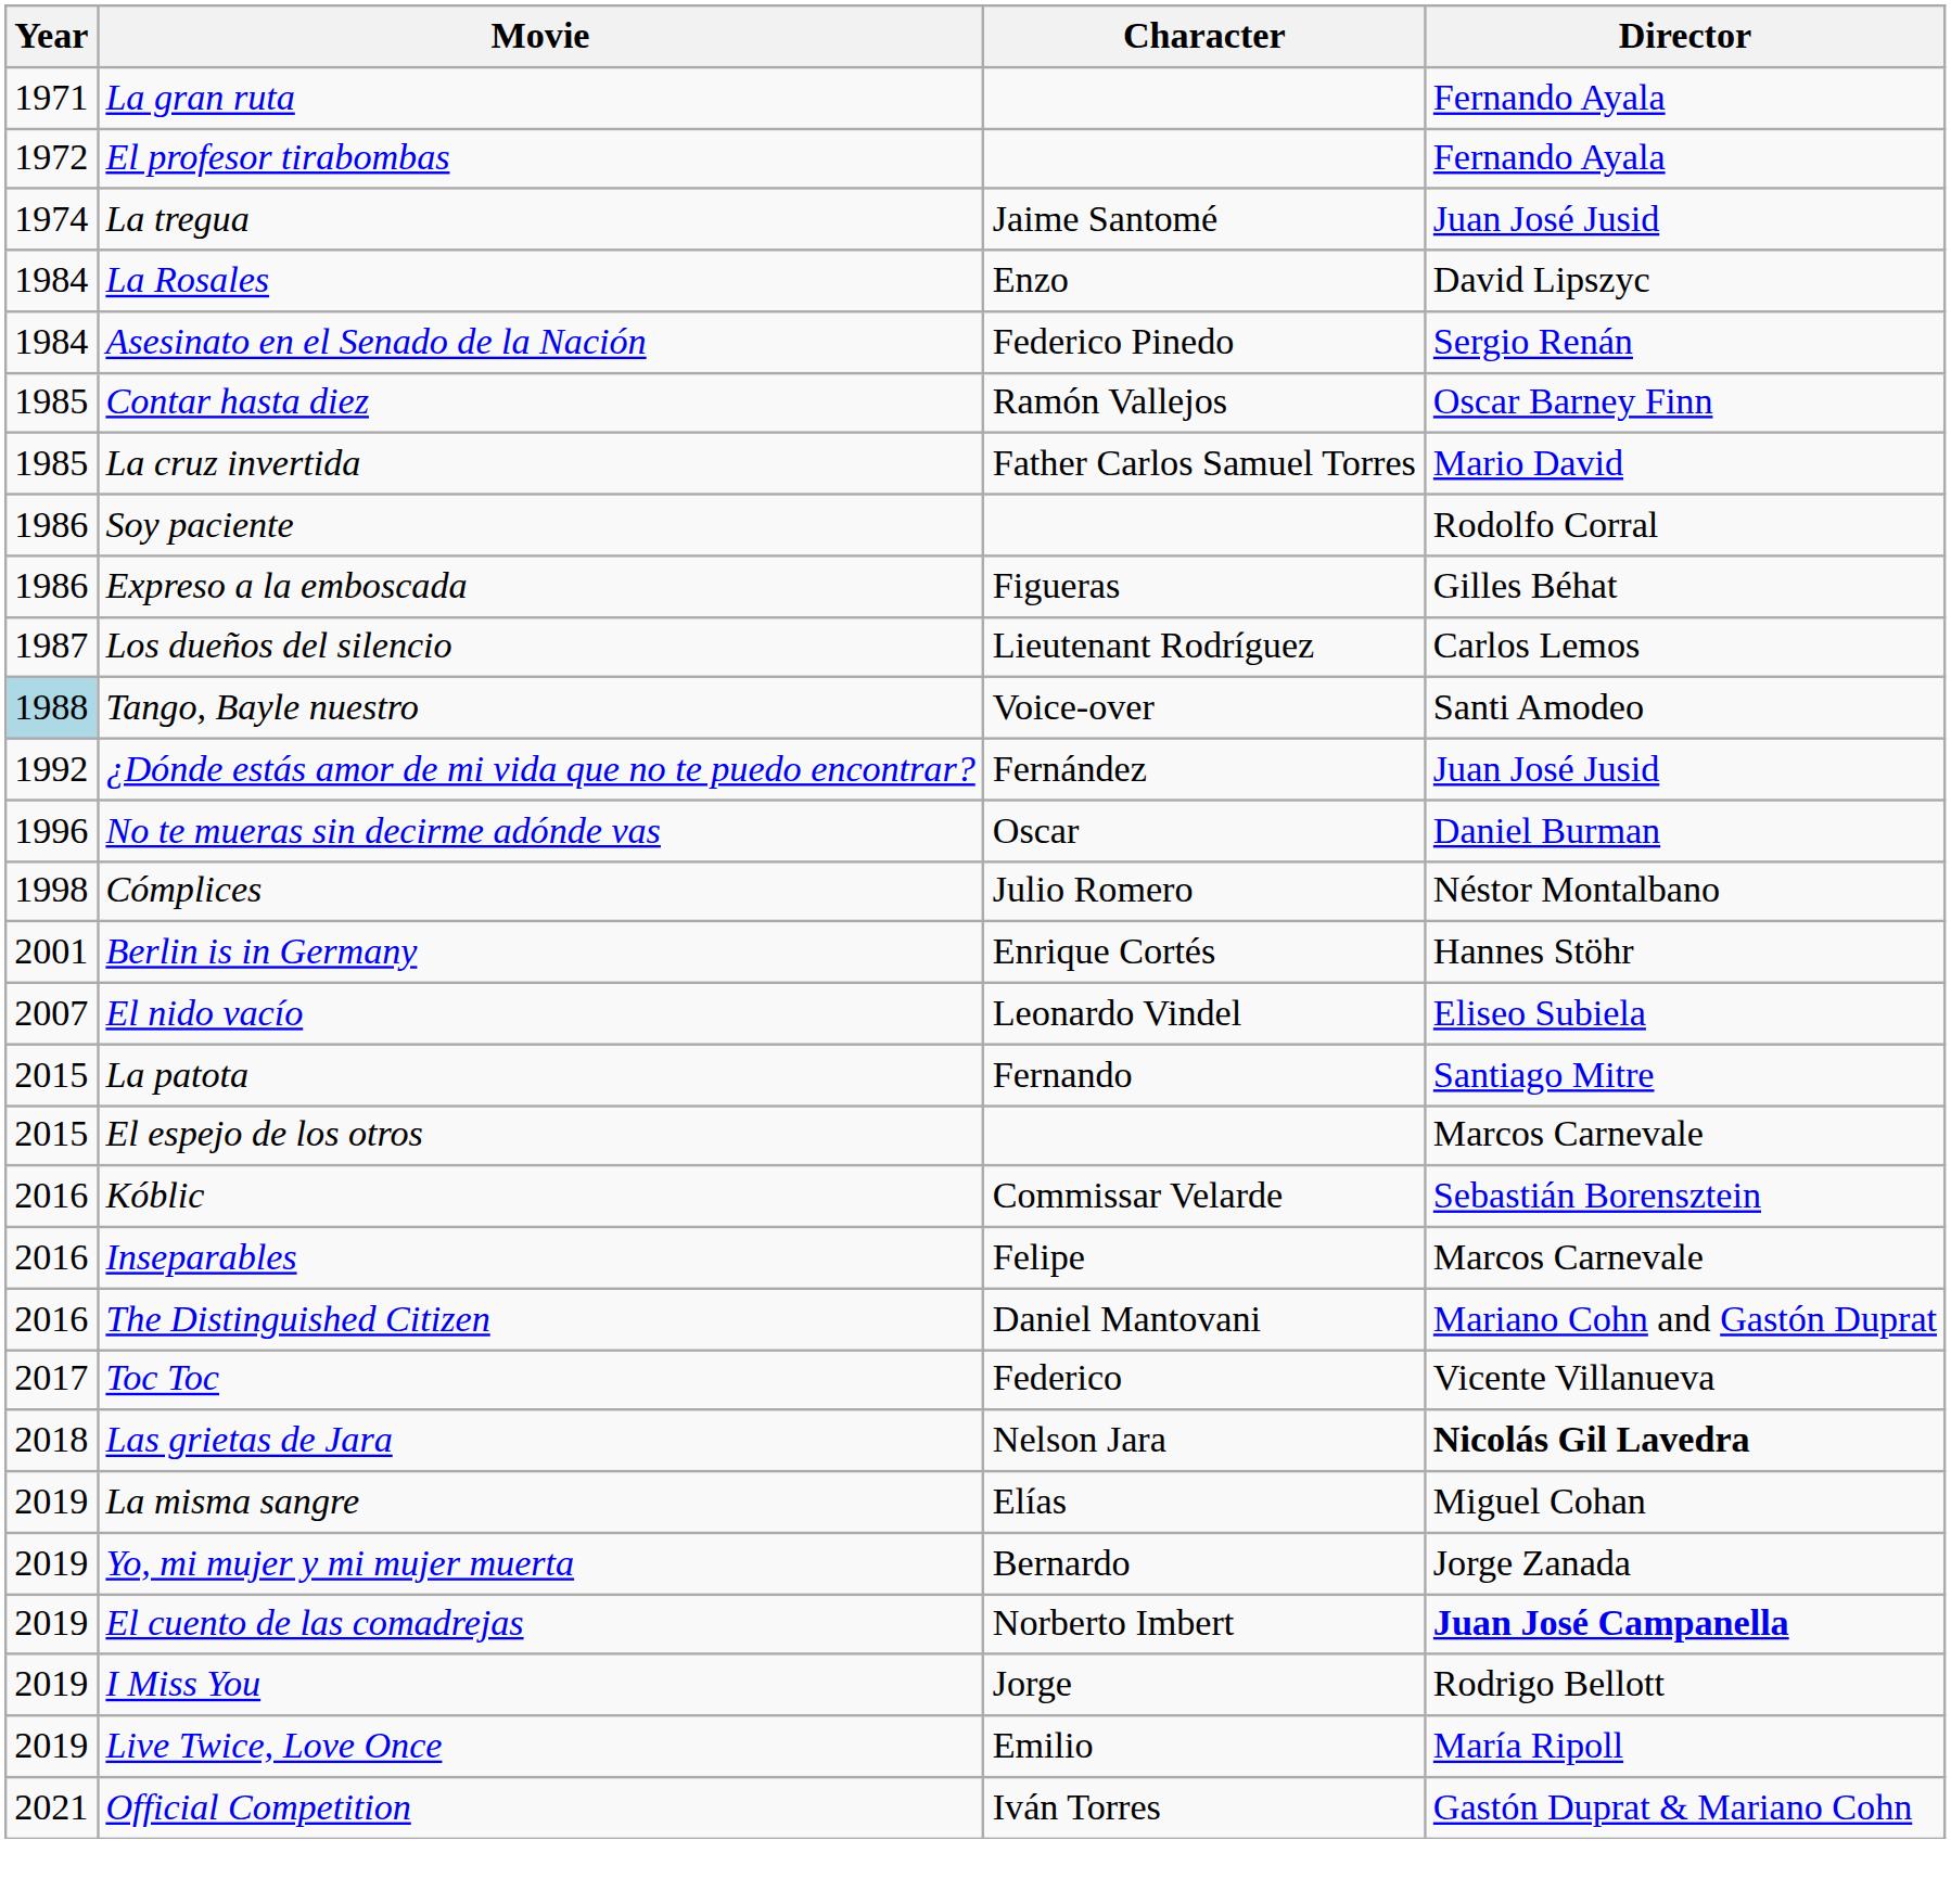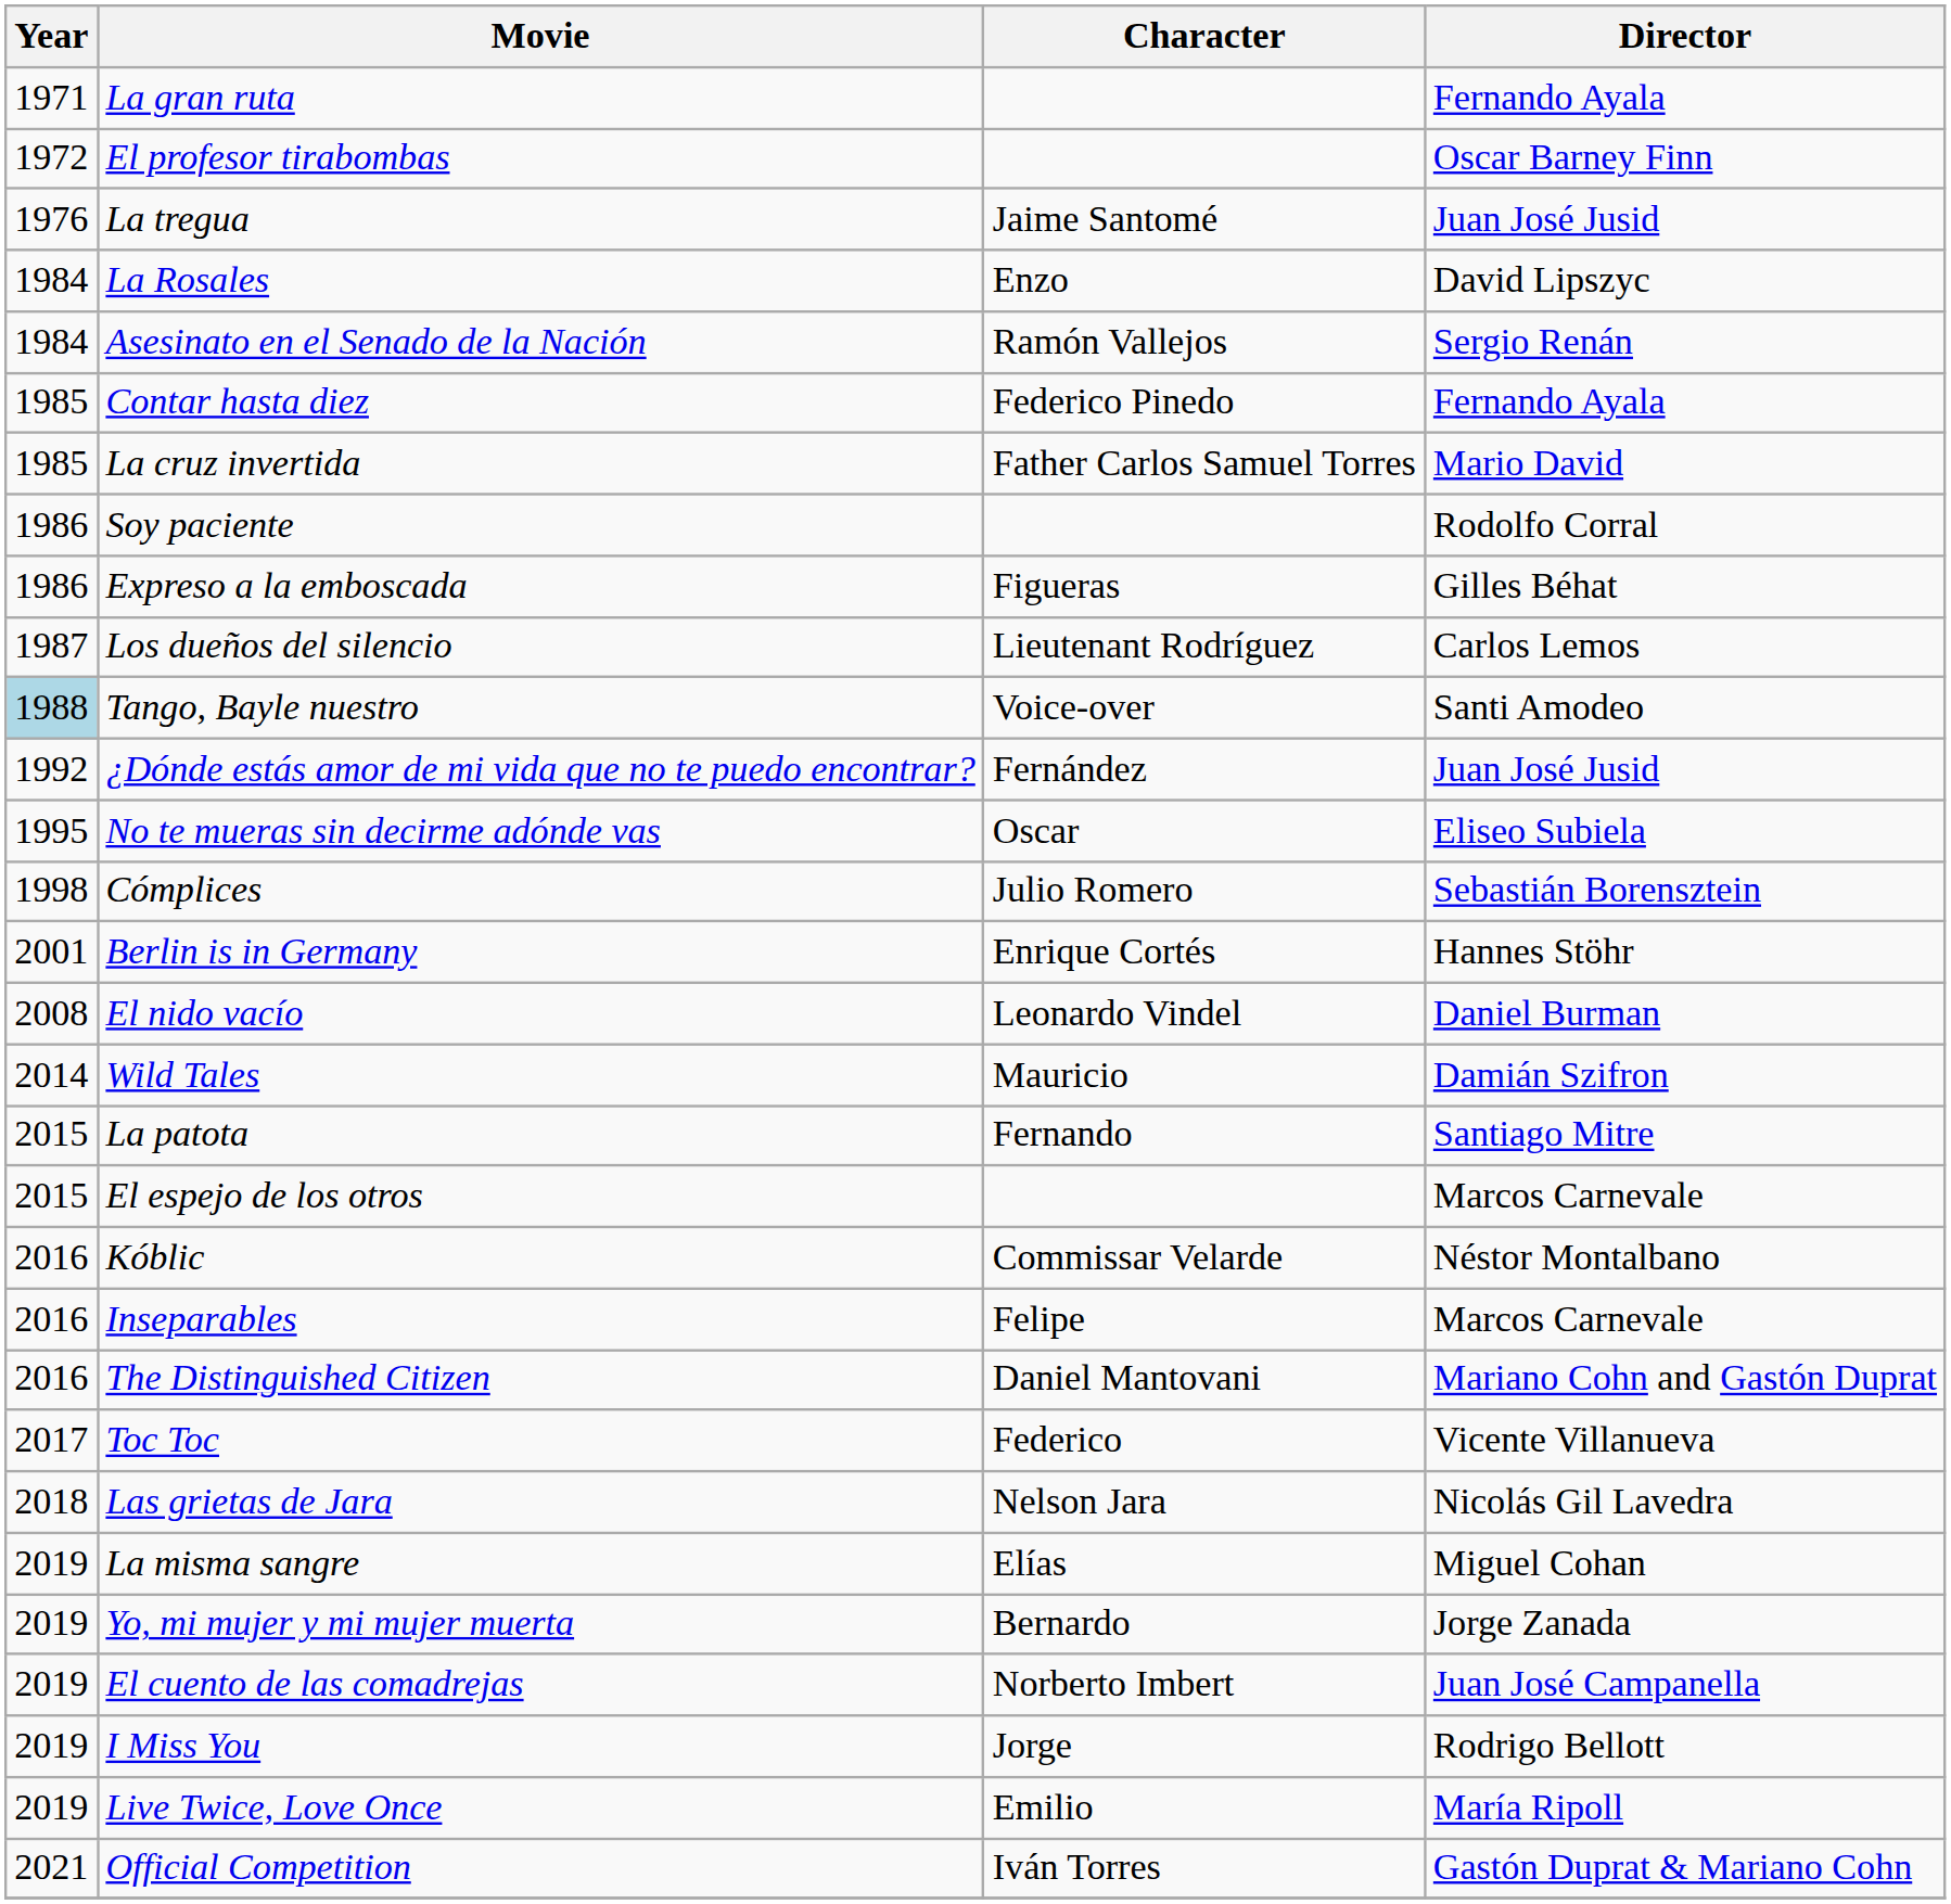 <table class="wikitable" style="font-size: 90%;">
 <tr>
 <th>Year</th>
 <th>Movie</th>
 <th>Character</th>
 <th>Director</th>
 </tr>
 <tr>
 <td>1971</td>
 <td><em><a href='#'>La gran ruta</a></em></td>
 <td></td>
 <td><a href='#'>Fernando Ayala</a></td>
 </tr>
 <tr>
 <td>1972</td>
 <td><em><a href='#'>El profesor tirabombas</a></em></td>
 <td></td>
-<td><a href='#'>Fernando Ayala</a></td>
+<td><a href='#'>Oscar Barney Finn</a></td>
 </tr>
 <tr>
-<td>1974</td>
+<td>1976</td>
 <td><em>La tregua</em></td>
 <td>Jaime Santomé</td>
 <td><a href='#'>Juan José Jusid</a></td>
 </tr>
 <tr>
 <td>1984</td>
 <td><em><a href='#'>La Rosales</a></em></td>
 <td>Enzo</td>
 <td>David Lipszyc</td>
 </tr>
 <tr>
 <td>1984</td>
 <td><em><a href='#'>Asesinato en el Senado de la Nación</a></em></td>
-<td>Federico Pinedo</td>
+<td>Ramón Vallejos</td>
 <td><a href='#'>Sergio Renán</a></td>
 </tr>
 <tr>
 <td>1985</td>
 <td><em><a href='#'>Contar hasta diez</a></em></td>
-<td>Ramón Vallejos</td>
-<td><a href='#'>Oscar Barney Finn</a></td>
+<td>Federico Pinedo</td>
+<td><a href='#'>Fernando Ayala</a></td>
 </tr>
 <tr>
 <td>1985</td>
 <td><em>La cruz invertida</em></td>
 <td>Father Carlos Samuel Torres</td>
 <td><a href='#'>Mario David</a></td>
 </tr>
 <tr>
 <td>1986</td>
 <td><em>Soy paciente</em></td>
 <td></td>
 <td>Rodolfo Corral</td>
 </tr>
 <tr>
 <td>1986</td>
 <td><em>Expreso a la emboscada</em></td>
 <td>Figueras</td>
 <td>Gilles Béhat</td>
 </tr>
 <tr>
 <td>1987</td>
 <td><em>Los dueños del silencio</em></td>
 <td>Lieutenant Rodríguez</td>
 <td>Carlos Lemos</td>
 </tr>
 <tr>
 <td style="background: lightblue;">1988</td>
 <td><em>Tango, Bayle nuestro</em></td>
 <td>Voice-over</td>
 <td>Santi Amodeo</td>
 </tr>
 <tr>
 <td>1992</td>
 <td><em><a href='#'>¿Dónde estás amor de mi vida que no te puedo encontrar?</a></em></td>
 <td>Fernández</td>
 <td><a href='#'>Juan José Jusid</a></td>
 </tr>
 <tr>
-<td>1996</td>
+<td>1995</td>
 <td><em><a href='#'>No te mueras sin decirme adónde vas</a></em></td>
 <td>Oscar</td>
-<td><a href='#'>Daniel Burman</a></td>
+<td><a href='#'>Eliseo Subiela</a></td>
 </tr>
 <tr>
 <td>1998</td>
 <td><em>Cómplices</em></td>
 <td>Julio Romero</td>
-<td>Néstor Montalbano</td>
+<td><a href='#'>Sebastián Borensztein</a></td>
 </tr>
 <tr>
 <td>2001</td>
 <td><em><a href='#'>Berlin is in Germany</a></em></td>
 <td>Enrique Cortés</td>
 <td>Hannes Stöhr</td>
 </tr>
 <tr>
-<td>2007</td>
+<td>2008</td>
 <td><em><a href='#'>El nido vacío</a></em></td>
 <td>Leonardo Vindel</td>
-<td><a href='#'>Eliseo Subiela</a></td>
+<td><a href='#'>Daniel Burman</a></td>
+</tr>
+<tr>
+<td>2014</td>
+<td><em><a href='#'>Wild Tales</a></em></td>
+<td>Mauricio</td>
+<td><a href='#'>Damián Szifron</a></td>
 </tr>
 <tr>
 <td>2015</td>
 <td><em>La patota</em></td>
 <td>Fernando</td>
 <td><a href='#'>Santiago Mitre</a></td>
 </tr>
 <tr>
 <td>2015</td>
 <td><em>El espejo de los otros</em></td>
 <td></td>
 <td>Marcos Carnevale</td>
 </tr>
 <tr>
 <td>2016</td>
 <td><em>Kóblic</em></td>
 <td>Commissar Velarde</td>
-<td><a href='#'>Sebastián Borensztein</a></td>
+<td>Néstor Montalbano</td>
 </tr>
 <tr>
 <td>2016</td>
 <td><em><a href='#'>Inseparables</a></em></td>
 <td>Felipe</td>
 <td>Marcos Carnevale</td>
 </tr>
 <tr>
 <td>2016</td>
 <td><em><a href='#'>The Distinguished Citizen</a></em></td>
 <td>Daniel Mantovani</td>
 <td><a href='#'>Mariano Cohn</a> and <a href='#'>Gastón Duprat</a></td>
 </tr>
 <tr>
 <td>2017</td>
 <td><em><a href='#'>Toc Toc</a></em></td>
 <td>Federico</td>
 <td>Vicente Villanueva</td>
 </tr>
 <tr>
 <td>2018</td>
 <td><em><a href='#'>Las grietas de Jara</a></em></td>
 <td>Nelson Jara</td>
-<td><strong>Nicolás Gil Lavedra</strong></td>
+<td>Nicolás Gil Lavedra</td>
 </tr>
 <tr>
 <td>2019</td>
 <td><em>La misma sangre</em></td>
 <td>Elías</td>
 <td>Miguel Cohan</td>
 </tr>
 <tr>
 <td>2019</td>
 <td><em><a href='#'>Yo, mi mujer y mi mujer muerta</a></em></td>
 <td>Bernardo</td>
 <td>Jorge Zanada</td>
 </tr>
 <tr>
 <td>2019</td>
 <td><em><a href='#'>El cuento de las comadrejas</a></em></td>
 <td>Norberto Imbert</td>
-<td><strong><a href='#'>Juan José Campanella</a></strong></td>
+<td><a href='#'>Juan José Campanella</a></td>
 </tr>
 <tr>
 <td>2019</td>
 <td><em><a href='#'>I Miss You</a></em></td>
 <td>Jorge</td>
 <td>Rodrigo Bellott</td>
 </tr>
 <tr>
 <td>2019</td>
 <td><em><a href='#'>Live Twice, Love Once</a></em></td>
 <td>Emilio</td>
 <td><a href='#'>María Ripoll</a></td>
 </tr>
 <tr>
 <td>2021</td>
 <td><em><a href='#'>Official Competition</a></em></td>
 <td>Iván Torres</td>
 <td><a href='#'>Gastón Duprat & Mariano Cohn</a></td>
 </tr>
 <tr>
 </tr>
 </table>
